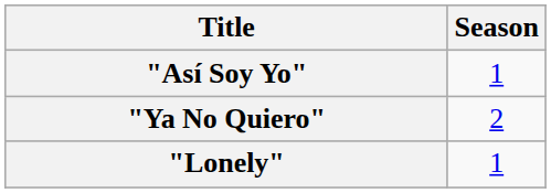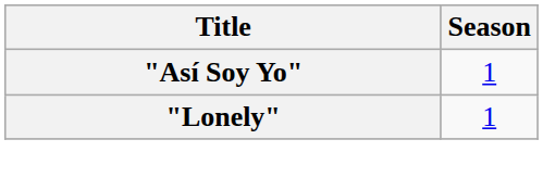 <table class="wikitable plainrowheaders" style="text-align:center;">
 <tr>
 <th scope="col" style="width:15em;">Title</th>
 <th scope="col" style="width:01em;">Season</th>
 </tr>
 <tr>
 <th>"Así Soy Yo"</th>
 <td><a href='#'>1</a></td>
 </tr>
 <tr>
-<th>"Ya No Quiero"</th>
-<td><a href='#'>2</a></td>
-</tr>
-<tr>
 <th>"Lonely"</th>
 <td><a href='#'>1</a></td>
 </tr>
 </table>
